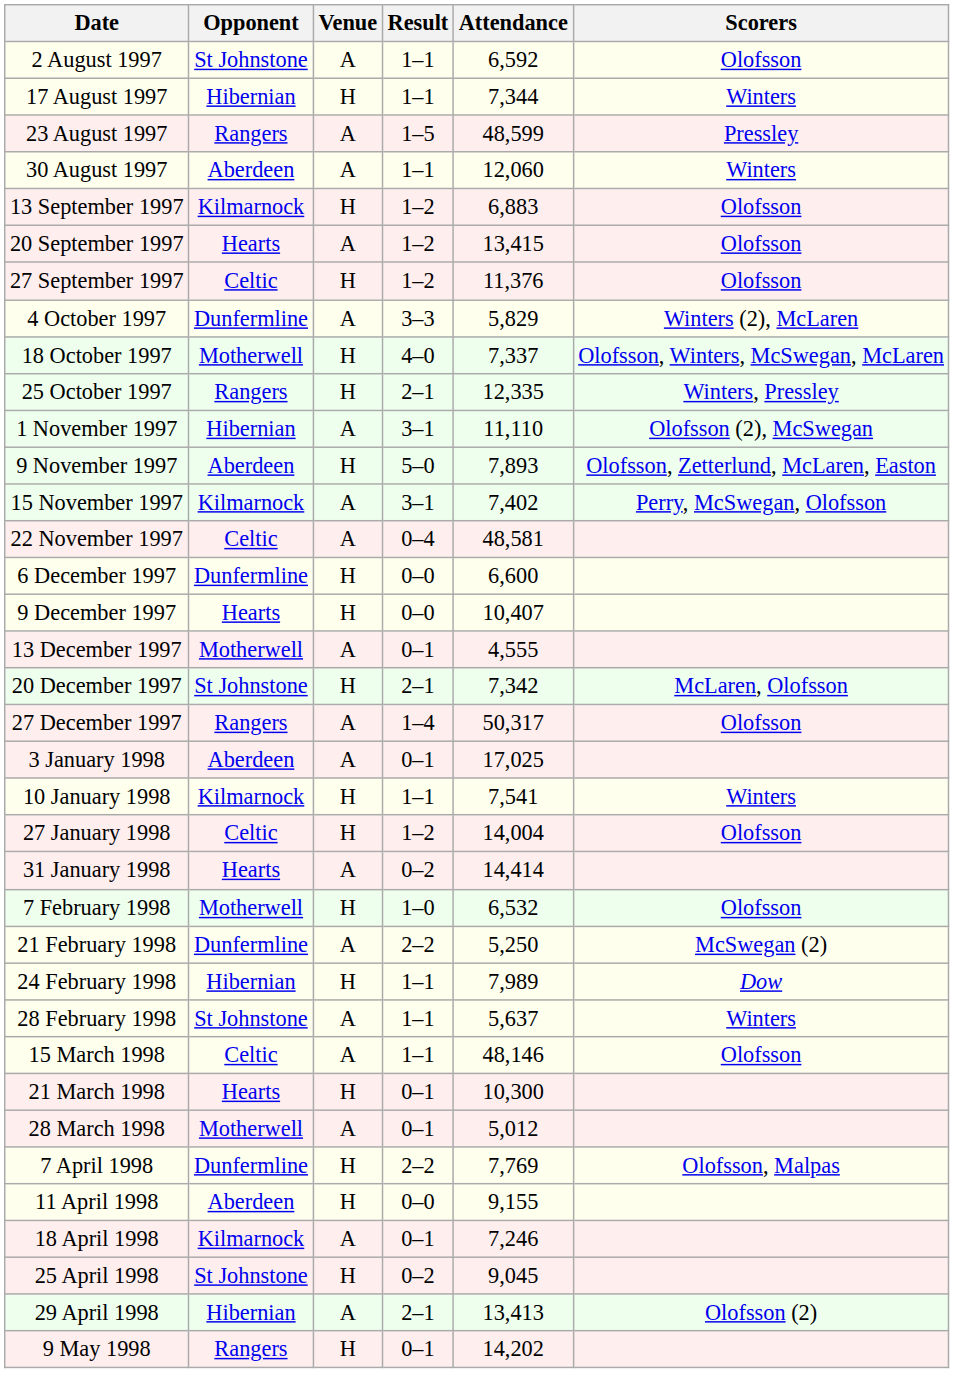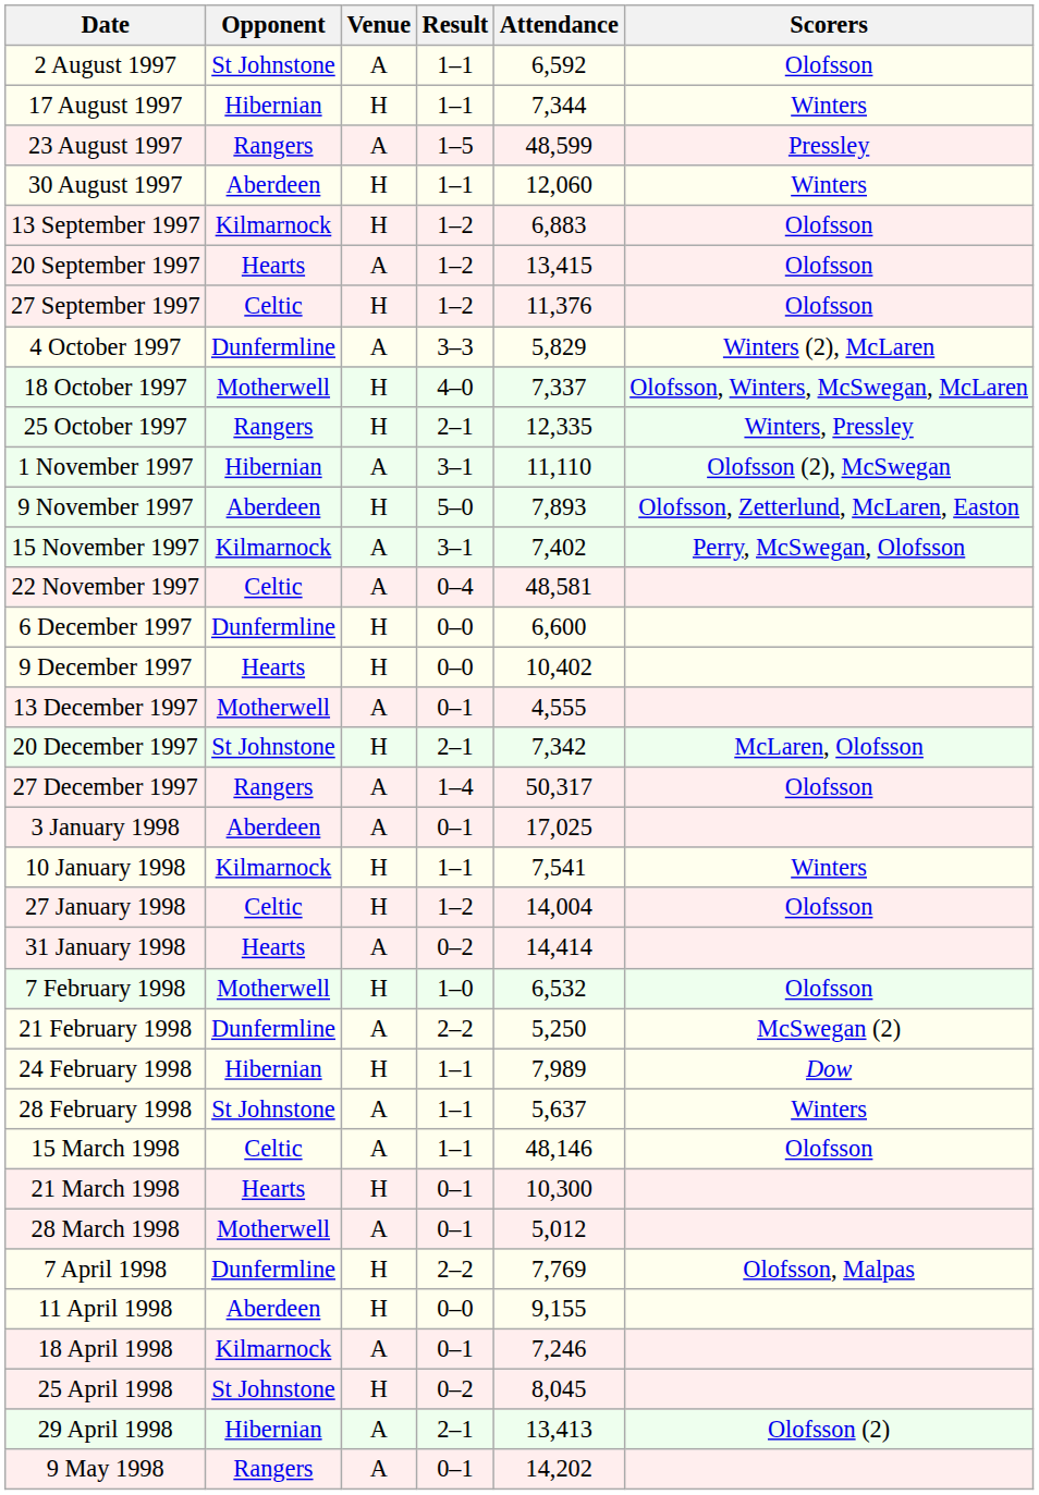 <table class="wikitable sortable" style="font-size:95%; text-align:center">
 <tr>
 <th>Date</th>
 <th>Opponent</th>
 <th>Venue</th>
 <th>Result</th>
 <th>Attendance</th>
 <th>Scorers</th>
 </tr>
 <tr style="background:#ffe;">
 <td>2 August 1997</td>
 <td><a href='#'>St Johnstone</a></td>
 <td>A</td>
 <td>1–1</td>
 <td>6,592</td>
 <td><a href='#'>Olofsson</a></td>
 </tr>
 <tr style="background:#ffe;">
 <td>17 August 1997</td>
 <td><a href='#'>Hibernian</a></td>
 <td>H</td>
 <td>1–1</td>
 <td>7,344</td>
 <td><a href='#'>Winters</a></td>
 </tr>
 <tr style="background:#fee;">
 <td>23 August 1997</td>
 <td><a href='#'>Rangers</a></td>
 <td>A</td>
 <td>1–5</td>
 <td>48,599</td>
 <td><a href='#'>Pressley</a></td>
 </tr>
 <tr style="background:#ffe;">
 <td>30 August 1997</td>
 <td><a href='#'>Aberdeen</a></td>
-<td>A</td>
+<td>H</td>
 <td>1–1</td>
 <td>12,060</td>
 <td><a href='#'>Winters</a></td>
 </tr>
 <tr style="background:#fee;">
 <td>13 September 1997</td>
 <td><a href='#'>Kilmarnock</a></td>
 <td>H</td>
 <td>1–2</td>
 <td>6,883</td>
 <td><a href='#'>Olofsson</a></td>
 </tr>
 <tr style="background:#fee;">
 <td>20 September 1997</td>
 <td><a href='#'>Hearts</a></td>
 <td>A</td>
 <td>1–2</td>
 <td>13,415</td>
 <td><a href='#'>Olofsson</a></td>
 </tr>
 <tr style="background:#fee;">
 <td>27 September 1997</td>
 <td><a href='#'>Celtic</a></td>
 <td>H</td>
 <td>1–2</td>
 <td>11,376</td>
 <td><a href='#'>Olofsson</a></td>
 </tr>
 <tr style="background:#ffe;">
 <td>4 October 1997</td>
 <td><a href='#'>Dunfermline</a></td>
 <td>A</td>
 <td>3–3</td>
 <td>5,829</td>
 <td><a href='#'>Winters</a> (2), <a href='#'>McLaren</a></td>
 </tr>
 <tr style="background:#efe;">
 <td>18 October 1997</td>
 <td><a href='#'>Motherwell</a></td>
 <td>H</td>
 <td>4–0</td>
 <td>7,337</td>
 <td><a href='#'>Olofsson</a>, <a href='#'>Winters</a>, <a href='#'>McSwegan</a>, <a href='#'>McLaren</a></td>
 </tr>
 <tr style="background:#efe;">
 <td>25 October 1997</td>
 <td><a href='#'>Rangers</a></td>
 <td>H</td>
 <td>2–1</td>
 <td>12,335</td>
 <td><a href='#'>Winters</a>, <a href='#'>Pressley</a></td>
 </tr>
 <tr style="background:#efe;">
 <td>1 November 1997</td>
 <td><a href='#'>Hibernian</a></td>
 <td>A</td>
 <td>3–1</td>
 <td>11,110</td>
 <td><a href='#'>Olofsson</a> (2), <a href='#'>McSwegan</a></td>
 </tr>
 <tr style="background:#efe;">
 <td>9 November 1997</td>
 <td><a href='#'>Aberdeen</a></td>
 <td>H</td>
 <td>5–0</td>
 <td>7,893</td>
 <td><a href='#'>Olofsson</a>, <a href='#'>Zetterlund</a>, <a href='#'>McLaren</a>, <a href='#'>Easton</a></td>
 </tr>
 <tr style="background:#efe;">
 <td>15 November 1997</td>
 <td><a href='#'>Kilmarnock</a></td>
 <td>A</td>
 <td>3–1</td>
 <td>7,402</td>
 <td><a href='#'>Perry</a>, <a href='#'>McSwegan</a>, <a href='#'>Olofsson</a></td>
 </tr>
 <tr style="background:#fee;">
 <td>22 November 1997</td>
 <td><a href='#'>Celtic</a></td>
 <td>A</td>
 <td>0–4</td>
 <td>48,581</td>
 <td></td>
 </tr>
 <tr style="background:#ffe;">
 <td>6 December 1997</td>
 <td><a href='#'>Dunfermline</a></td>
 <td>H</td>
 <td>0–0</td>
 <td>6,600</td>
 <td></td>
 </tr>
 <tr style="background:#ffe;">
 <td>9 December 1997</td>
 <td><a href='#'>Hearts</a></td>
 <td>H</td>
 <td>0–0</td>
-<td>10,407</td>
+<td>10,402</td>
 <td></td>
 </tr>
 <tr style="background:#fee;">
 <td>13 December 1997</td>
 <td><a href='#'>Motherwell</a></td>
 <td>A</td>
 <td>0–1</td>
 <td>4,555</td>
 <td></td>
 </tr>
 <tr style="background:#efe;">
 <td>20 December 1997</td>
 <td><a href='#'>St Johnstone</a></td>
 <td>H</td>
 <td>2–1</td>
 <td>7,342</td>
 <td><a href='#'>McLaren</a>, <a href='#'>Olofsson</a></td>
 </tr>
 <tr style="background:#fee;">
 <td>27 December 1997</td>
 <td><a href='#'>Rangers</a></td>
 <td>A</td>
 <td>1–4</td>
 <td>50,317</td>
 <td><a href='#'>Olofsson</a></td>
 </tr>
 <tr style="background:#fee;">
 <td>3 January 1998</td>
 <td><a href='#'>Aberdeen</a></td>
 <td>A</td>
 <td>0–1</td>
 <td>17,025</td>
 <td></td>
 </tr>
 <tr style="background:#ffe;">
 <td>10 January 1998</td>
 <td><a href='#'>Kilmarnock</a></td>
 <td>H</td>
 <td>1–1</td>
 <td>7,541</td>
 <td><a href='#'>Winters</a></td>
 </tr>
 <tr style="background:#fee;">
 <td>27 January 1998</td>
 <td><a href='#'>Celtic</a></td>
 <td>H</td>
 <td>1–2</td>
 <td>14,004</td>
 <td><a href='#'>Olofsson</a></td>
 </tr>
 <tr style="background:#fee;">
 <td>31 January 1998</td>
 <td><a href='#'>Hearts</a></td>
 <td>A</td>
 <td>0–2</td>
 <td>14,414</td>
 <td></td>
 </tr>
 <tr style="background:#efe;">
 <td>7 February 1998</td>
 <td><a href='#'>Motherwell</a></td>
 <td>H</td>
 <td>1–0</td>
 <td>6,532</td>
 <td><a href='#'>Olofsson</a></td>
 </tr>
 <tr style="background:#ffe;">
 <td>21 February 1998</td>
 <td><a href='#'>Dunfermline</a></td>
 <td>A</td>
 <td>2–2</td>
 <td>5,250</td>
 <td><a href='#'>McSwegan</a> (2)</td>
 </tr>
 <tr style="background:#ffe;">
 <td>24 February 1998</td>
 <td><a href='#'>Hibernian</a></td>
 <td>H</td>
 <td>1–1</td>
 <td>7,989</td>
 <td><em><a href='#'>Dow</a></em></td>
 </tr>
 <tr style="background:#ffe;">
 <td>28 February 1998</td>
 <td><a href='#'>St Johnstone</a></td>
 <td>A</td>
 <td>1–1</td>
 <td>5,637</td>
 <td><a href='#'>Winters</a></td>
 </tr>
 <tr style="background:#ffe;">
 <td>15 March 1998</td>
 <td><a href='#'>Celtic</a></td>
 <td>A</td>
 <td>1–1</td>
 <td>48,146</td>
 <td><a href='#'>Olofsson</a></td>
 </tr>
 <tr style="background:#fee;">
 <td>21 March 1998</td>
 <td><a href='#'>Hearts</a></td>
 <td>H</td>
 <td>0–1</td>
 <td>10,300</td>
 <td></td>
 </tr>
 <tr style="background:#fee;">
 <td>28 March 1998</td>
 <td><a href='#'>Motherwell</a></td>
 <td>A</td>
 <td>0–1</td>
 <td>5,012</td>
 <td></td>
 </tr>
 <tr style="background:#ffe;">
 <td>7 April 1998</td>
 <td><a href='#'>Dunfermline</a></td>
 <td>H</td>
 <td>2–2</td>
 <td>7,769</td>
 <td><a href='#'>Olofsson</a>, <a href='#'>Malpas</a></td>
 </tr>
 <tr style="background:#ffe;">
 <td>11 April 1998</td>
 <td><a href='#'>Aberdeen</a></td>
 <td>H</td>
 <td>0–0</td>
 <td>9,155</td>
 <td></td>
 </tr>
 <tr style="background:#fee;">
 <td>18 April 1998</td>
 <td><a href='#'>Kilmarnock</a></td>
 <td>A</td>
 <td>0–1</td>
 <td>7,246</td>
 <td></td>
 </tr>
 <tr style="background:#fee;">
 <td>25 April 1998</td>
 <td><a href='#'>St Johnstone</a></td>
 <td>H</td>
 <td>0–2</td>
-<td>9,045</td>
+<td>8,045</td>
 <td></td>
 </tr>
 <tr style="background:#efe;">
 <td>29 April 1998</td>
 <td><a href='#'>Hibernian</a></td>
 <td>A</td>
 <td>2–1</td>
 <td>13,413</td>
 <td><a href='#'>Olofsson</a> (2)</td>
 </tr>
 <tr style="background:#fee;">
 <td>9 May 1998</td>
 <td><a href='#'>Rangers</a></td>
-<td>H</td>
+<td>A</td>
 <td>0–1</td>
 <td>14,202</td>
 <td></td>
 </tr>
 </table>
